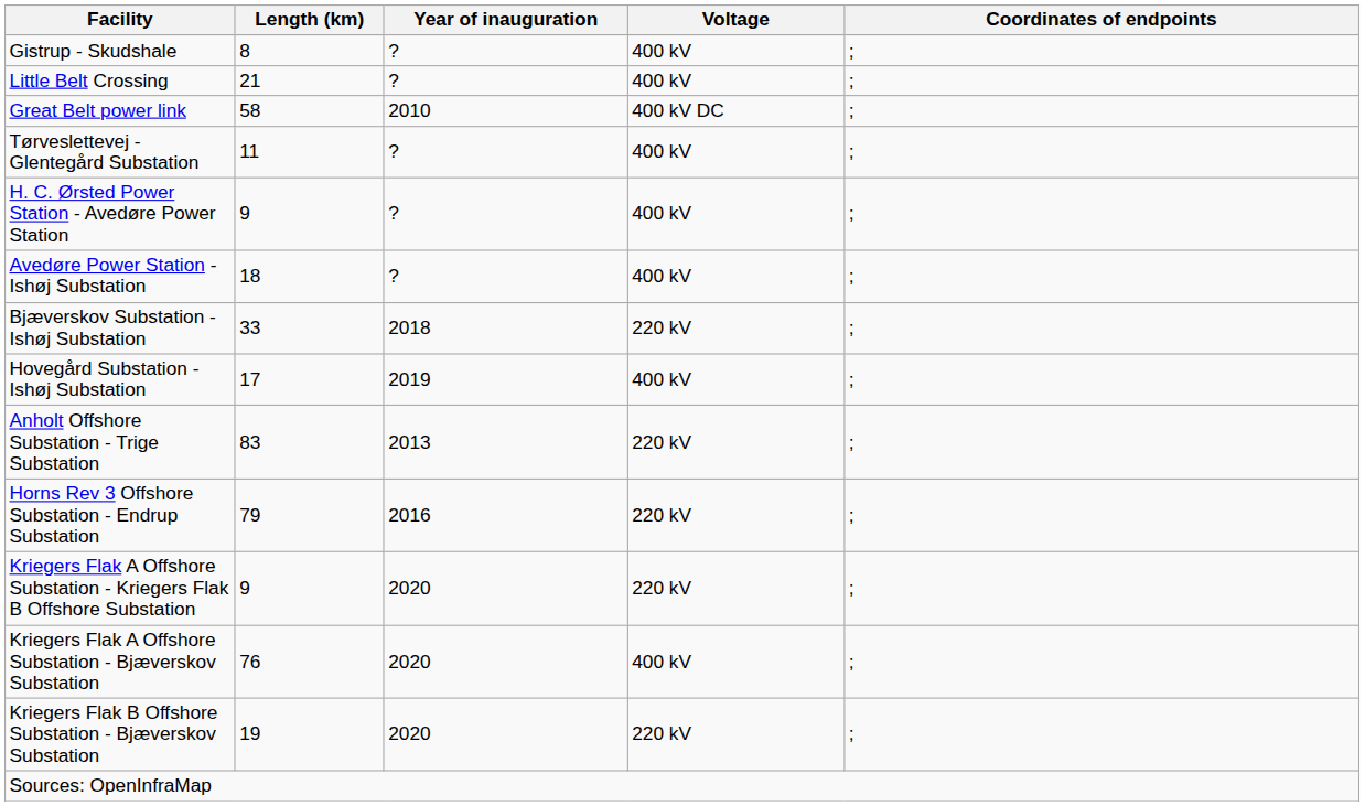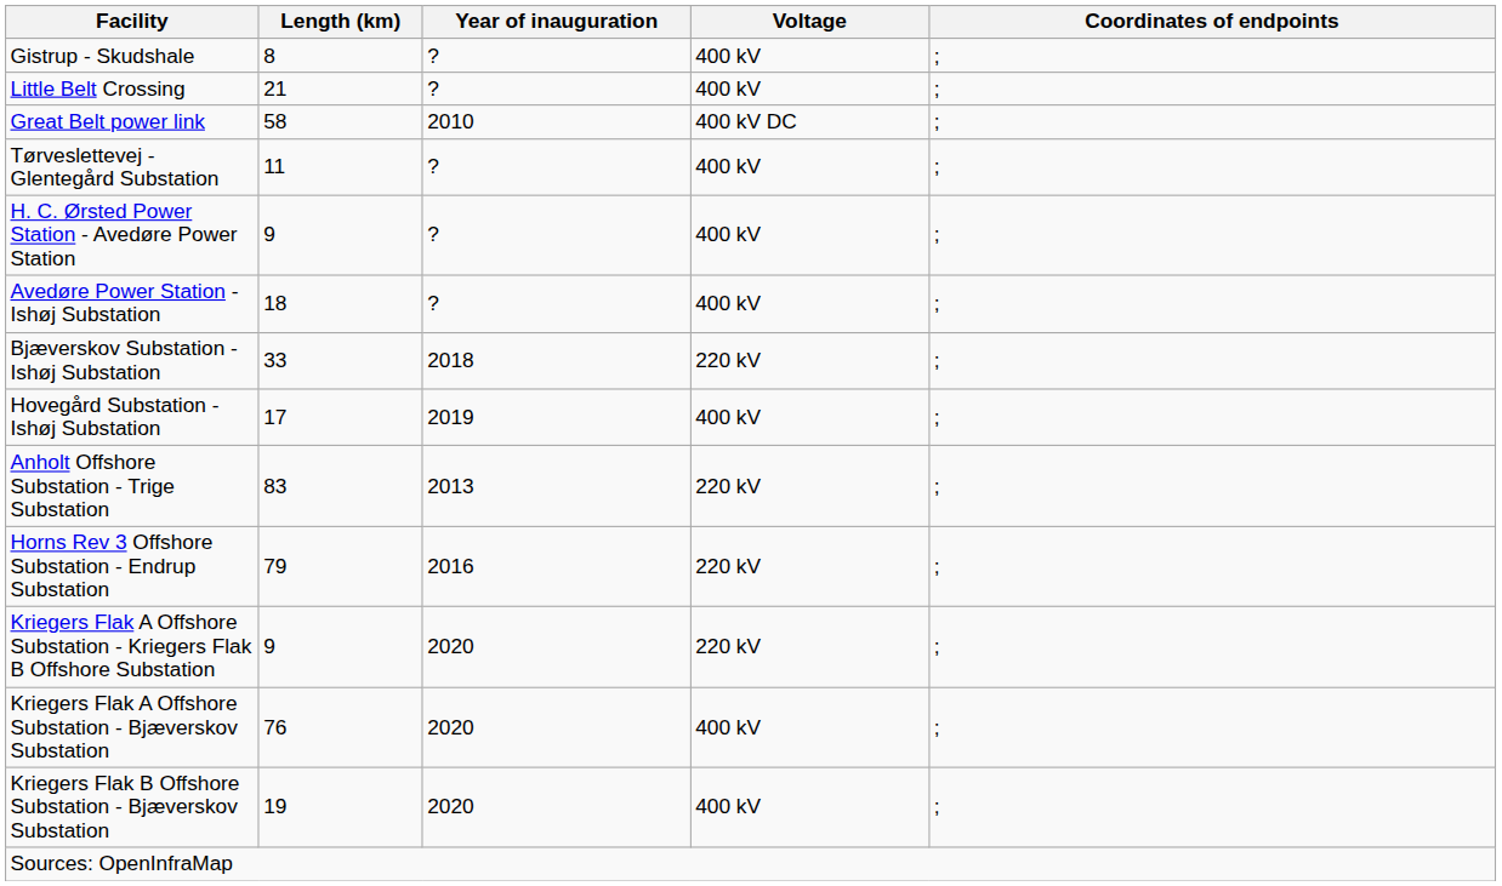 <table class="wikitable sortable" width="90%">
 <tr bgcolor="#dfdfdf">
 <th width="17%">Facility</th>
 <th width="11%">Length (km)</th>
 <th width="18%">Year of inauguration</th>
 <th>Voltage</th>
 <th>Coordinates of endpoints</th>
 </tr>
 <tr>
 <td>Gistrup - Skudshale</td>
 <td>8</td>
 <td>?</td>
 <td>400 kV</td>
 <td>;</td>
 </tr>
 <tr>
 <td><a href='#'>Little Belt</a> Crossing</td>
 <td>21</td>
 <td>?</td>
 <td>400 kV</td>
 <td>;</td>
 </tr>
 <tr>
 <td><a href='#'>Great Belt power link</a></td>
 <td>58</td>
 <td>2010</td>
 <td>400 kV DC</td>
 <td>;</td>
 </tr>
 <tr>
 <td>Tørveslettevej - Glentegård Substation</td>
 <td>11</td>
 <td>?</td>
 <td>400 kV</td>
 <td>;</td>
 </tr>
 <tr>
 <td><a href='#'>H. C. Ørsted Power Station</a> - Avedøre Power Station</td>
 <td>9</td>
 <td>?</td>
 <td>400 kV</td>
 <td>;</td>
 </tr>
 <tr>
 <td><a href='#'>Avedøre Power Station</a> - Ishøj Substation</td>
 <td>18</td>
 <td>?</td>
 <td>400 kV</td>
 <td>;</td>
 </tr>
 <tr>
 <td>Bjæverskov Substation - Ishøj Substation</td>
 <td>33</td>
 <td>2018</td>
 <td>220 kV</td>
 <td>;</td>
 </tr>
 <tr>
 <td>Hovegård Substation - Ishøj Substation</td>
 <td>17</td>
 <td>2019</td>
 <td>400 kV</td>
 <td>;</td>
 </tr>
 <tr>
 <td><a href='#'>Anholt</a> Offshore Substation - Trige Substation</td>
 <td>83</td>
 <td>2013</td>
 <td>220 kV</td>
 <td>;</td>
 </tr>
 <tr>
 <td><a href='#'>Horns Rev 3</a> Offshore Substation - Endrup Substation</td>
 <td>79</td>
 <td>2016</td>
 <td>220 kV</td>
 <td>;</td>
 </tr>
 <tr>
 <td><a href='#'>Kriegers Flak</a> A Offshore Substation - Kriegers Flak B Offshore Substation</td>
 <td>9</td>
 <td>2020</td>
 <td>220 kV</td>
 <td>;</td>
 </tr>
 <tr>
 <td>Kriegers Flak A Offshore Substation - Bjæverskov Substation</td>
 <td>76</td>
 <td>2020</td>
 <td>400 kV</td>
 <td>;</td>
 </tr>
 <tr>
 <td>Kriegers Flak B Offshore Substation - Bjæverskov Substation</td>
 <td>19</td>
 <td>2020</td>
-<td>220 kV</td>
+<td>400 kV</td>
 <td>;</td>
 </tr>
 <tr>
 <td colspan="5">Sources: OpenInfraMap</td>
 </tr>
 </table>
